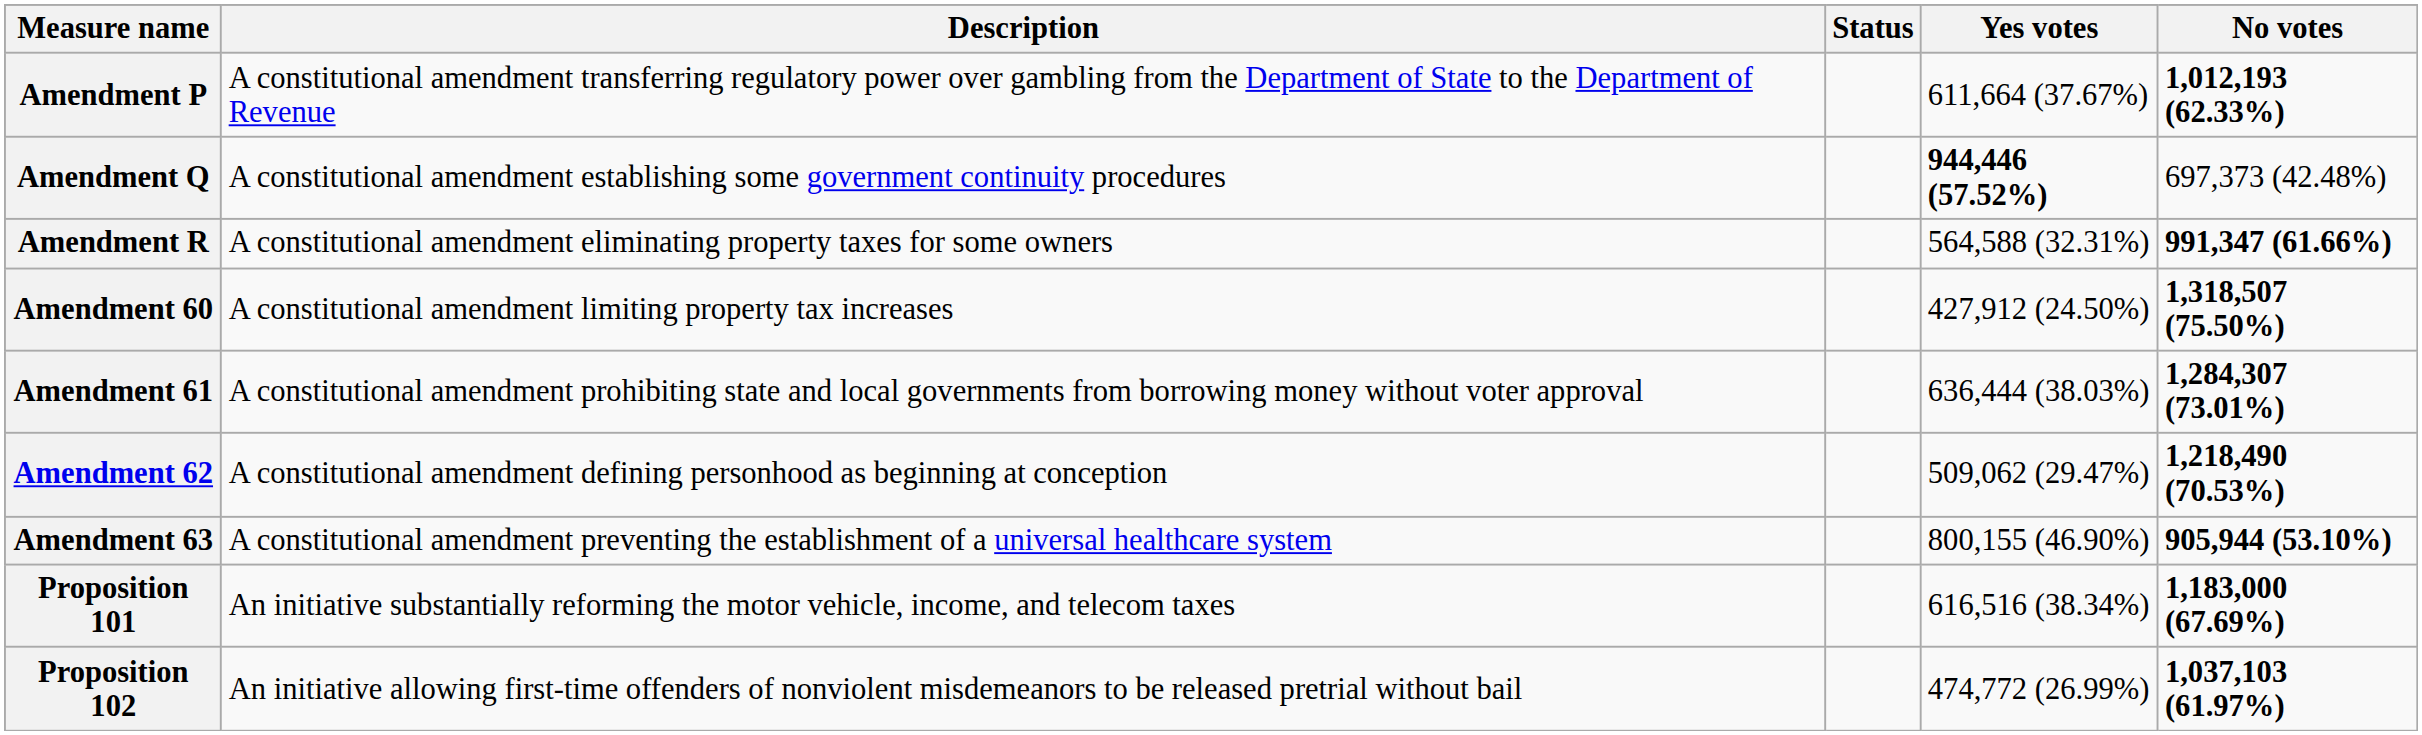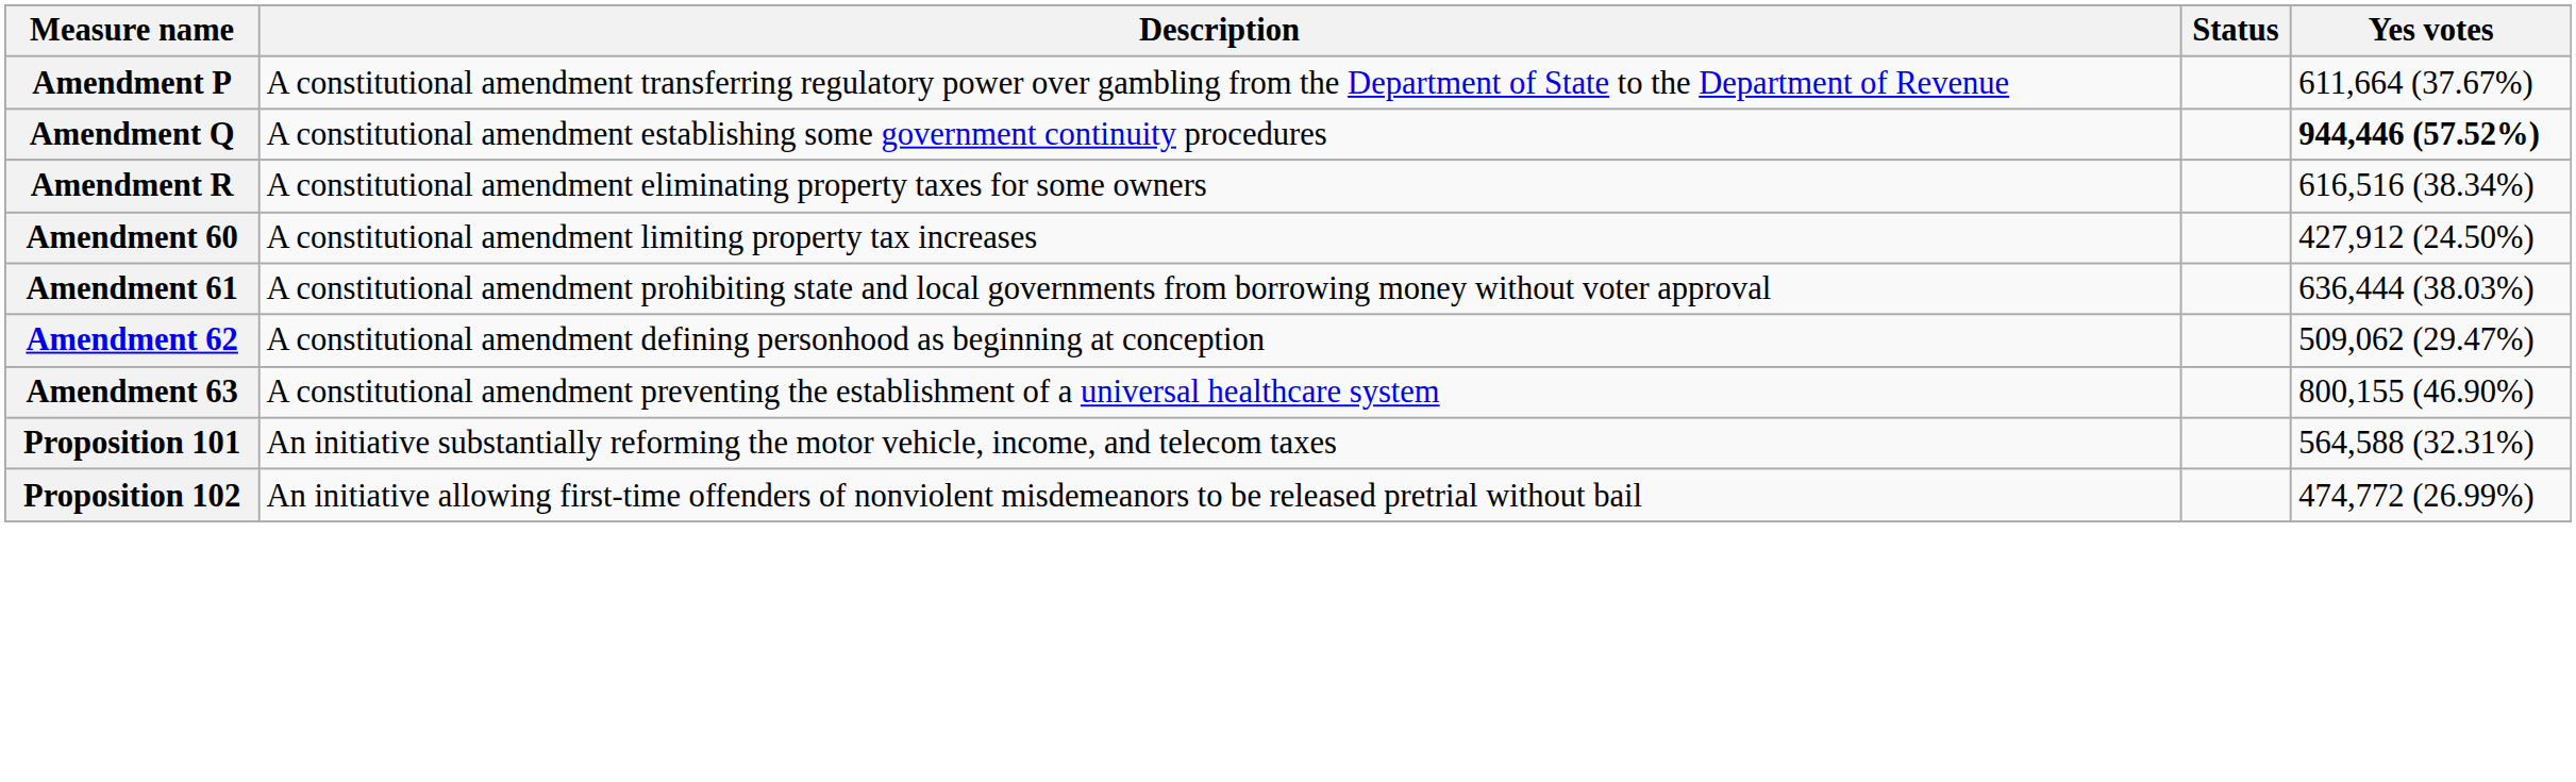 <table class="wikitable sortable plainrowheaders" style="width:100%">
 <tr>
 <th scope="col">Measure name</th>
 <th class="unsortable" scope="col">Description</th>
 <th scope="col">Status</th>
 <th scope="col">Yes votes</th>
-<th scope="col">No votes</th>
 </tr>
 <tr>
 <th scope="row">Amendment P</th>
 <td>A constitutional amendment transferring regulatory power over gambling from the <a href='#'>Department of State</a> to the <a href='#'>Department of Revenue</a></td>
 <td></td>
 <td>611,664 (37.67%)</td>
-<td><strong>1,012,193 (62.33%)</strong></td>
 </tr>
 <tr>
 <th scope="row">Amendment Q</th>
 <td>A constitutional amendment establishing some <a href='#'>government continuity</a> procedures</td>
 <td></td>
 <td><strong>944,446 (57.52%)</strong></td>
-<td>697,373 (42.48%)</td>
 </tr>
 <tr>
 <th scope="row">Amendment R</th>
 <td>A constitutional amendment eliminating property taxes for some owners</td>
 <td></td>
-<td>564,588 (32.31%)</td>
-<td><strong>991,347 (61.66%)</strong></td>
+<td>616,516 (38.34%)</td>
 </tr>
 <tr>
 <th scope="row">Amendment 60</th>
 <td>A constitutional amendment limiting property tax increases</td>
 <td></td>
 <td>427,912 (24.50%)</td>
-<td><strong>1,318,507 (75.50%)</strong></td>
 </tr>
 <tr>
 <th scope="row">Amendment 61</th>
 <td>A constitutional amendment prohibiting state and local governments from borrowing money without voter approval</td>
 <td></td>
 <td>636,444 (38.03%)</td>
-<td><strong>1,284,307 (73.01%)</strong></td>
 </tr>
 <tr>
 <th scope="row"><a href='#'>Amendment 62</a></th>
 <td>A constitutional amendment defining personhood as beginning at conception</td>
 <td></td>
 <td>509,062 (29.47%)</td>
-<td><strong>1,218,490 (70.53%)</strong></td>
 </tr>
 <tr>
 <th scope="row">Amendment 63</th>
 <td>A constitutional amendment preventing the establishment of a <a href='#'>universal healthcare system</a></td>
 <td></td>
 <td>800,155 (46.90%)</td>
-<td><strong>905,944 (53.10%)</strong></td>
 </tr>
 <tr>
 <th scope="row">Proposition 101</th>
 <td>An initiative substantially reforming the motor vehicle, income, and telecom taxes</td>
 <td></td>
-<td>616,516 (38.34%)</td>
-<td><strong>1,183,000 (67.69%)</strong></td>
+<td>564,588 (32.31%)</td>
 </tr>
 <tr>
 <th scope="row">Proposition 102</th>
 <td>An initiative allowing first-time offenders of nonviolent misdemeanors to be released pretrial without bail</td>
 <td></td>
 <td>474,772 (26.99%)</td>
-<td><strong>1,037,103 (61.97%)</strong></td>
 </tr>
 </table>
